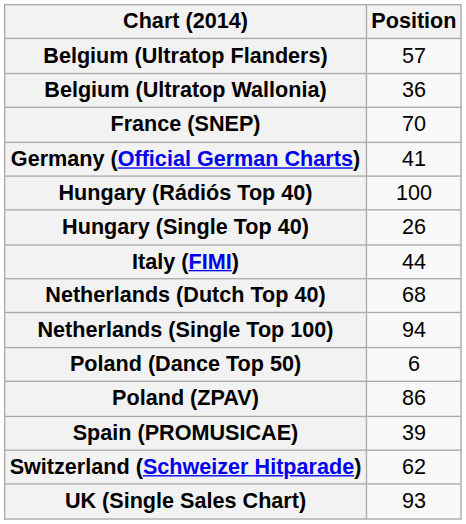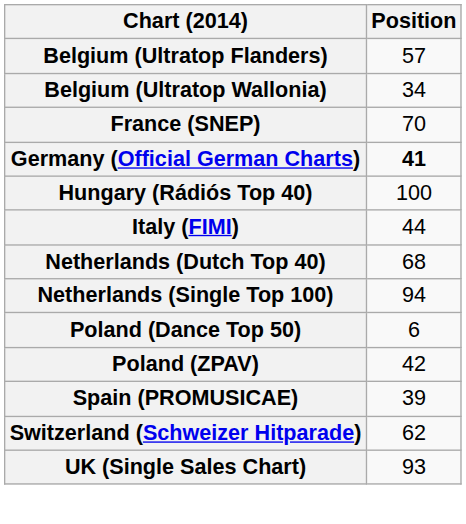 <table class="wikitable plainrowheaders sortable" style="text-align:center;">
 <tr>
 <th scope="col">Chart (2014)</th>
 <th scope="col">Position</th>
 </tr>
 <tr>
 <th scope="row">Belgium (Ultratop Flanders)</th>
 <td align="center">57</td>
 </tr>
 <tr>
 <th scope="row">Belgium (Ultratop Wallonia)</th>
-<td align="center">36</td>
+<td align="center">34</td>
 </tr>
 <tr>
 <th scope="row">France (SNEP)</th>
 <td style="text-align:center;">70</td>
 </tr>
 <tr>
 <th scope="row">Germany (<a href='#'>Official German Charts</a>)</th>
-<td style="text-align:center;">41</td>
+<td style="text-align:center;"><strong>41</strong></td>
 </tr>
 <tr>
 <th scope="row">Hungary (Rádiós Top 40)</th>
 <td style="text-align:center;">100</td>
-</tr>
-<tr>
-<th scope="row">Hungary (Single Top 40)</th>
-<td style="text-align:center;">26</td>
 </tr>
 <tr>
 <th scope="row">Italy (<a href='#'>FIMI</a>)</th>
 <td style="text-align:center;">44</td>
 </tr>
 <tr>
 <th scope="row">Netherlands (Dutch Top 40)</th>
 <td style="text-align:center;">68</td>
 </tr>
 <tr>
 <th scope="row">Netherlands (Single Top 100)</th>
 <td style="text-align:center;">94</td>
 </tr>
 <tr>
 <th scope="row">Poland (Dance Top 50)</th>
 <td style="text-align:center;">6</td>
 </tr>
 <tr>
 <th scope="row">Poland (ZPAV)</th>
-<td style="text-align:center;">86</td>
+<td style="text-align:center;">42</td>
 </tr>
 <tr>
 <th scope="row">Spain (PROMUSICAE)</th>
 <td>39</td>
 </tr>
 <tr>
 <th scope="row">Switzerland (<a href='#'>Schweizer Hitparade</a>)</th>
 <td align="center">62</td>
 </tr>
 <tr>
 <th scope="row">UK (Single Sales Chart)</th>
 <td style="text-align:center;">93</td>
 </tr>
 </table>
